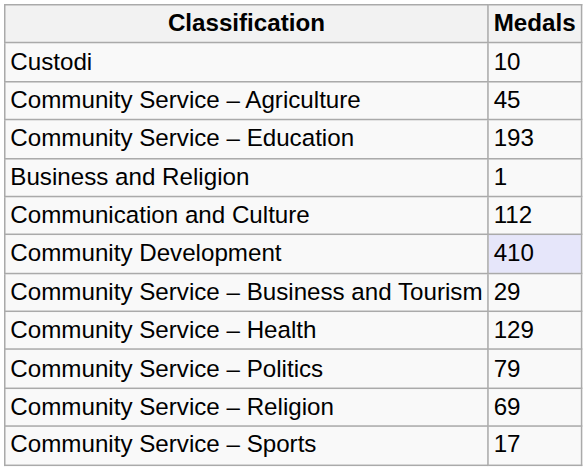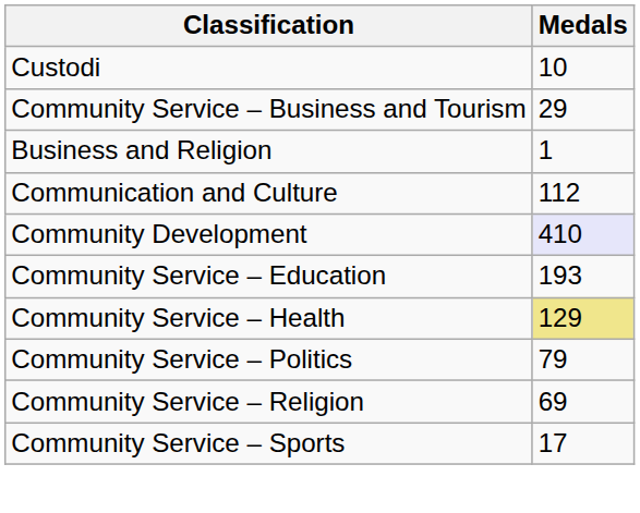 <table class="wikitable">
 <tr>
 <th>Classification</th>
 <th>Medals</th>
 </tr>
 <tr>
 <td>Custodi</td>
 <td>10</td>
 </tr>
 <tr>
-<td>Community Service – Agriculture</td>
-<td>45</td>
-</tr>
-<tr>
-<td>Community Service – Education</td>
-<td>193</td>
+<td>Community Service – Business and Tourism</td>
+<td>29</td>
 </tr>
 <tr>
 <td>Business and Religion</td>
 <td>1</td>
 </tr>
 <tr>
 <td>Communication and Culture</td>
 <td>112</td>
 </tr>
 <tr>
 <td>Community Development</td>
 <td style="background: lavender;">410</td>
 </tr>
 <tr>
-<td>Community Service – Business and Tourism</td>
-<td>29</td>
+<td>Community Service – Education</td>
+<td>193</td>
 </tr>
 <tr>
 <td>Community Service – Health</td>
-<td>129</td>
+<td style="background: khaki;">129</td>
 </tr>
 <tr>
 <td>Community Service – Politics</td>
 <td>79</td>
 </tr>
 <tr>
 <td>Community Service – Religion</td>
 <td>69</td>
 </tr>
 <tr>
 <td>Community Service – Sports</td>
 <td>17</td>
 </tr>
 </table>
